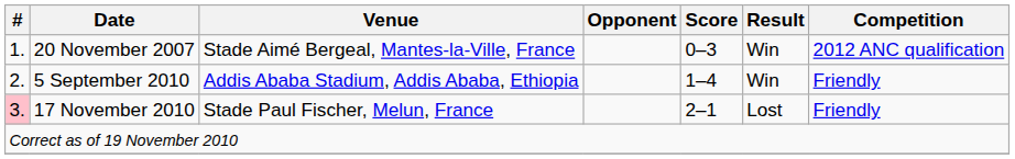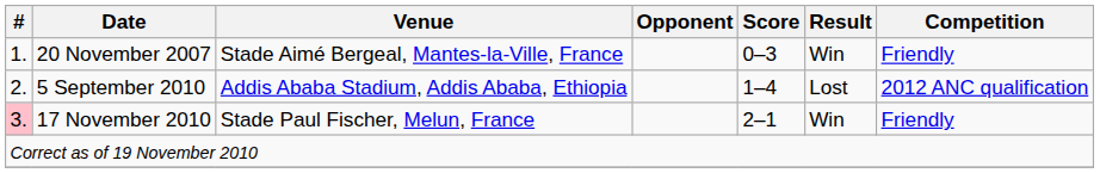 <table class="wikitable" style="font-size:95%;">
 <tr>
 <th>#</th>
 <th>Date</th>
 <th>Venue</th>
 <th>Opponent</th>
 <th>Score</th>
 <th>Result</th>
 <th>Competition</th>
 </tr>
 <tr>
 <td>1.</td>
 <td>20 November 2007</td>
 <td>Stade Aimé Bergeal, <a href='#'>Mantes-la-Ville</a>, <a href='#'>France</a></td>
 <td></td>
 <td>0–3</td>
 <td>Win</td>
-<td><a href='#'>2012 ANC qualification</a></td>
+<td><a href='#'>Friendly</a></td>
 </tr>
 <tr>
 <td>2.</td>
 <td>5 September 2010</td>
 <td><a href='#'>Addis Ababa Stadium</a>, <a href='#'>Addis Ababa</a>, <a href='#'>Ethiopia</a></td>
 <td></td>
 <td>1–4</td>
-<td>Win</td>
-<td><a href='#'>Friendly</a></td>
+<td>Lost</td>
+<td><a href='#'>2012 ANC qualification</a></td>
 </tr>
 <tr>
 <td style="background: pink;">3.</td>
 <td>17 November 2010</td>
 <td>Stade Paul Fischer, <a href='#'>Melun</a>, <a href='#'>France</a></td>
 <td></td>
 <td>2–1</td>
-<td>Lost</td>
+<td>Win</td>
 <td><a href='#'>Friendly</a></td>
 </tr>
 <tr>
 <td colspan="12"><small><em>Correct as of 19 November 2010</em></small></td>
 </tr>
 <tr>
 </tr>
 </table>
